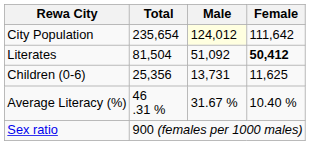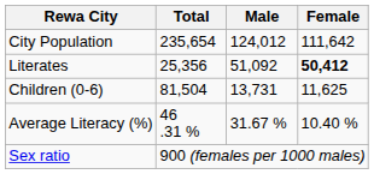 <table class="wikitable">
 <tr>
 <th>Rewa City</th>
 <th>Total</th>
 <th>Male</th>
 <th>Female</th>
 </tr>
 <tr>
 <td>City Population</td>
 <td>235,654</td>
-<td style="background: lightyellow;">124,012</td>
+<td>124,012</td>
 <td>111,642</td>
 </tr>
 <tr>
 <td>Literates</td>
-<td>81,504</td>
+<td>25,356</td>
 <td>51,092</td>
 <td><strong>50,412</strong></td>
 </tr>
 <tr>
 <td>Children (0-6)</td>
-<td>25,356</td>
+<td>81,504</td>
 <td>13,731</td>
 <td>11,625</td>
 </tr>
 <tr>
 <td>Average Literacy (%)</td>
 <td>46<br>.31 %</td>
 <td>31.67 %</td>
 <td>10.40 %</td>
 </tr>
 <tr>
 <td><a href='#'>Sex ratio</a></td>
 <td colspan="3">900 <em>(females per 1000 males)</em></td>
 </tr>
 </table>
